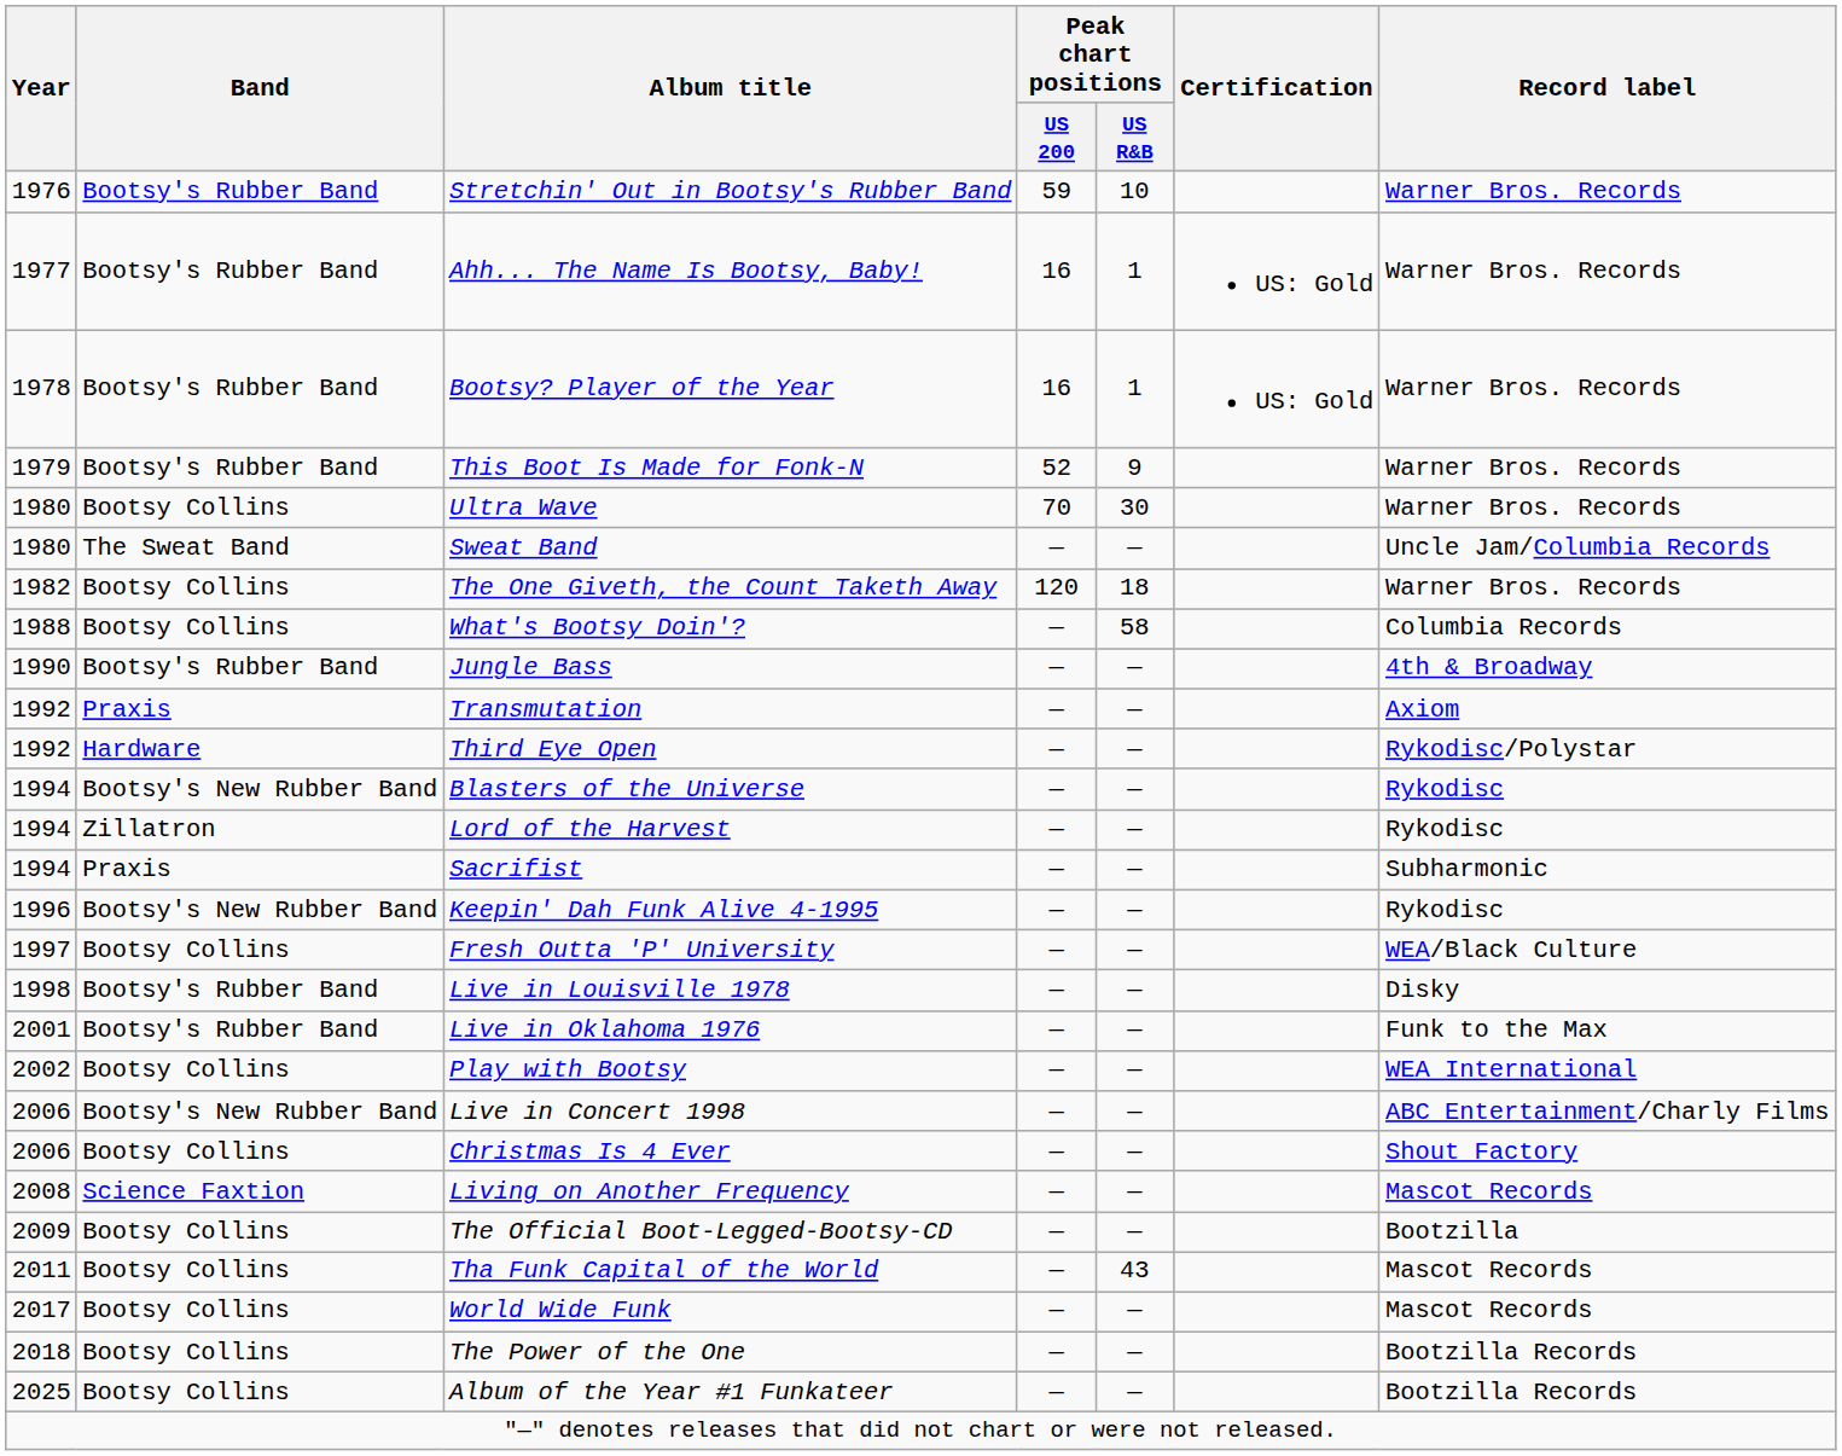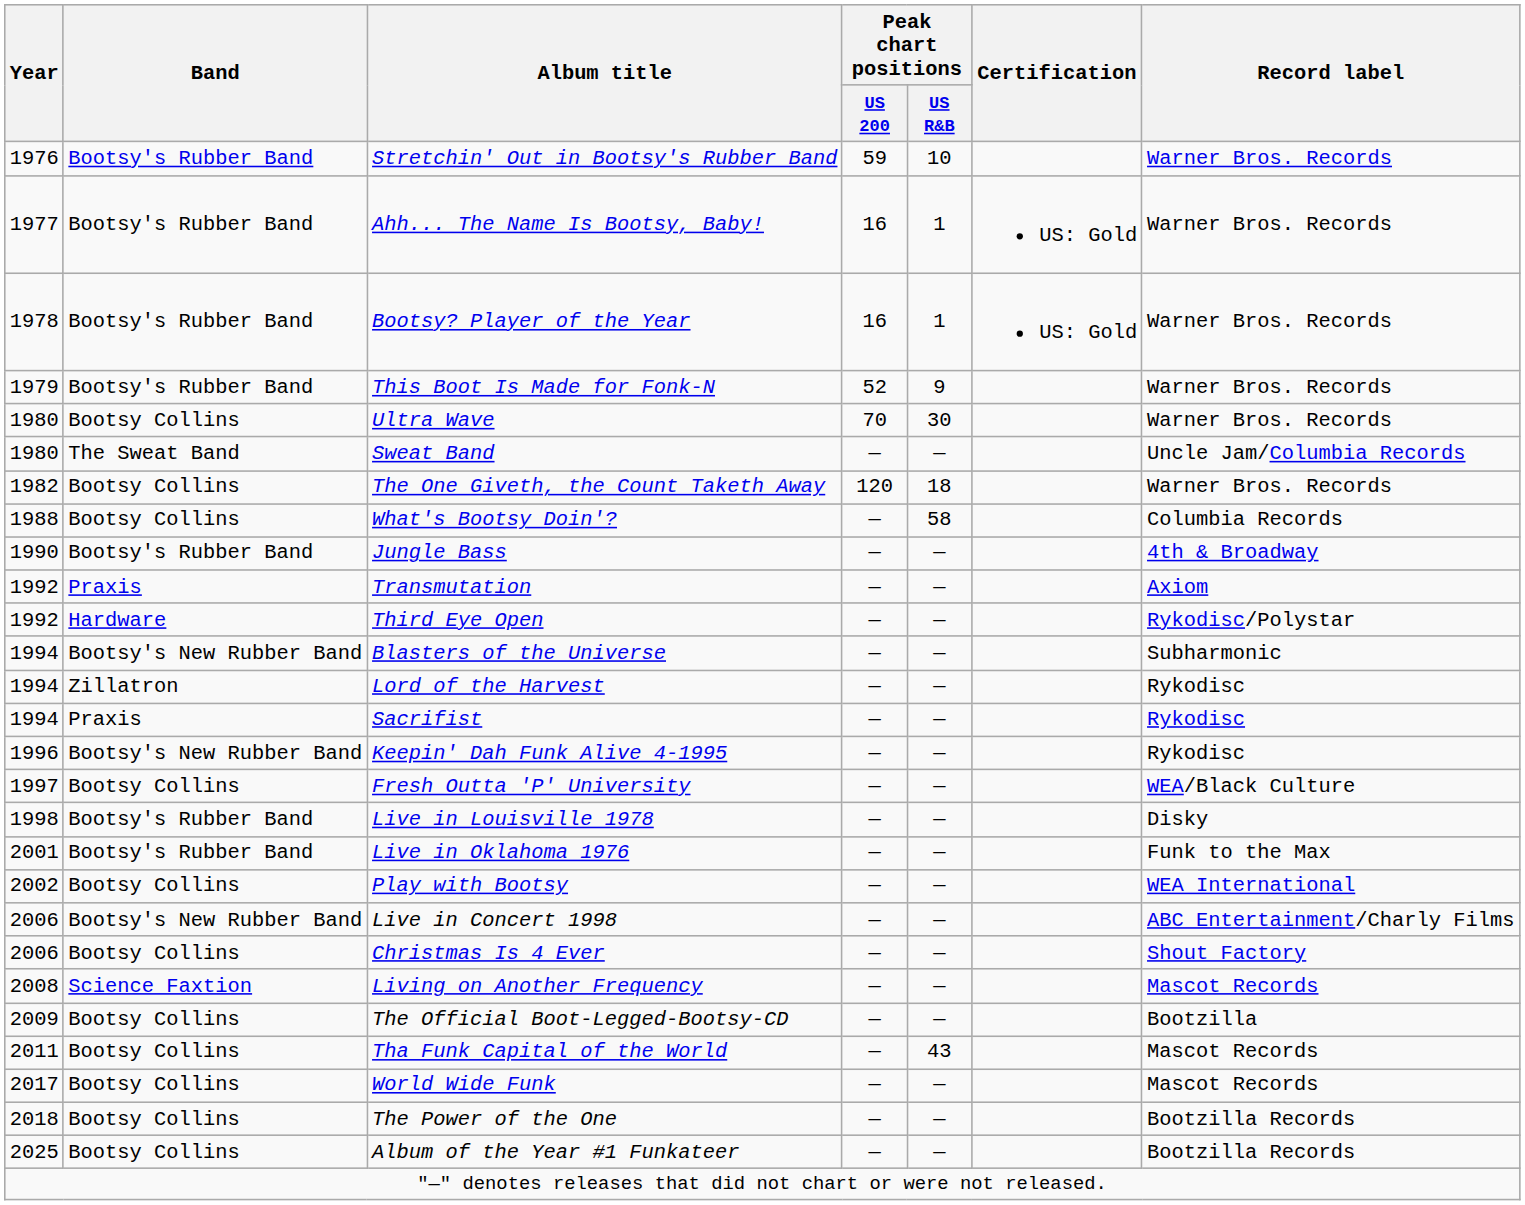 <table class=wikitable>
 <tr>
 <th rowspan="2">Year</th>
 <th rowspan="2">Band</th>
 <th rowspan="2">Album title</th>
 <th colspan="2">Peak chart positions</th>
 <th rowspan="2">Certification</th>
 <th rowspan="2">Record label</th>
 </tr>
 <tr style="align-center">
 <th width="35"><small><a href='#'>US 200</a></small><br></th>
 <th width="35"><small><a href='#'>US R&B</a></small><br></th>
 </tr>
 <tr>
 <td>1976</td>
 <td><a href='#'>Bootsy's Rubber Band</a></td>
 <td><em><a href='#'>Stretchin' Out in Bootsy's Rubber Band</a></em></td>
 <td align=center>59</td>
 <td align=center>10</td>
 <td></td>
 <td><a href='#'>Warner Bros. Records</a></td>
 </tr>
 <tr>
 <td>1977</td>
 <td>Bootsy's Rubber Band</td>
 <td><em><a href='#'>Ahh... The Name Is Bootsy, Baby!</a></em></td>
 <td align=center>16</td>
 <td align=center>1</td>
 <td><br><ul><li>US: Gold</li></ul></td>
 <td>Warner Bros. Records</td>
 </tr>
 <tr>
 <td>1978</td>
 <td>Bootsy's Rubber Band</td>
 <td><em><a href='#'>Bootsy? Player of the Year</a></em></td>
 <td align=center>16</td>
 <td align=center>1</td>
 <td><br><ul><li>US: Gold</li></ul></td>
 <td>Warner Bros. Records</td>
 </tr>
 <tr>
 <td>1979</td>
 <td>Bootsy's Rubber Band</td>
 <td><em><a href='#'>This Boot Is Made for Fonk-N</a></em></td>
 <td align=center>52</td>
 <td align=center>9</td>
 <td></td>
 <td>Warner Bros. Records</td>
 </tr>
 <tr>
 <td>1980</td>
 <td>Bootsy Collins</td>
 <td><em><a href='#'>Ultra Wave</a></em></td>
 <td align=center>70</td>
 <td align=center>30</td>
 <td></td>
 <td>Warner Bros. Records</td>
 </tr>
 <tr>
 <td>1980</td>
 <td>The Sweat Band</td>
 <td><em><a href='#'>Sweat Band</a></em></td>
 <td align=center>—</td>
 <td align=center>—</td>
 <td></td>
 <td>Uncle Jam/<a href='#'>Columbia Records</a></td>
 </tr>
 <tr>
 <td>1982</td>
 <td>Bootsy Collins</td>
 <td><em><a href='#'>The One Giveth, the Count Taketh Away</a></em></td>
 <td align=center>120</td>
 <td align=center>18</td>
 <td></td>
 <td>Warner Bros. Records</td>
 </tr>
 <tr>
 <td>1988</td>
 <td>Bootsy Collins</td>
 <td><em><a href='#'>What's Bootsy Doin'?</a></em></td>
 <td align=center>—</td>
 <td align=center>58</td>
 <td></td>
 <td>Columbia Records</td>
 </tr>
 <tr>
 <td>1990</td>
 <td>Bootsy's Rubber Band</td>
 <td><em><a href='#'>Jungle Bass</a></em></td>
 <td align=center>—</td>
 <td align=center>—</td>
 <td></td>
 <td><a href='#'>4th & Broadway</a></td>
 </tr>
 <tr>
 <td>1992</td>
 <td><a href='#'>Praxis</a></td>
 <td><em><a href='#'>Transmutation</a></em></td>
 <td align=center>—</td>
 <td align=center>—</td>
 <td></td>
 <td><a href='#'>Axiom</a></td>
 </tr>
 <tr>
 <td>1992</td>
 <td><a href='#'>Hardware</a></td>
 <td><em><a href='#'>Third Eye Open</a></em></td>
 <td align=center>—</td>
 <td align=center>—</td>
 <td></td>
 <td><a href='#'>Rykodisc</a>/Polystar</td>
 </tr>
 <tr>
 <td>1994</td>
 <td>Bootsy's New Rubber Band</td>
 <td><em><a href='#'>Blasters of the Universe</a></em></td>
 <td align=center>—</td>
 <td align=center>—</td>
 <td></td>
-<td><a href='#'>Rykodisc</a></td>
+<td>Subharmonic</td>
 </tr>
 <tr>
 <td>1994</td>
 <td>Zillatron</td>
 <td><em><a href='#'>Lord of the Harvest</a></em></td>
 <td align=center>—</td>
 <td align=center>—</td>
 <td></td>
 <td>Rykodisc</td>
 </tr>
 <tr>
 <td>1994</td>
 <td>Praxis</td>
 <td><em><a href='#'>Sacrifist</a></em></td>
 <td align=center>—</td>
 <td align=center>—</td>
 <td></td>
-<td>Subharmonic</td>
+<td><a href='#'>Rykodisc</a></td>
 </tr>
 <tr>
 <td>1996</td>
 <td>Bootsy's New Rubber Band</td>
 <td><em><a href='#'>Keepin' Dah Funk Alive 4-1995</a></em></td>
 <td align=center>—</td>
 <td align=center>—</td>
 <td></td>
 <td>Rykodisc</td>
 </tr>
 <tr>
 <td>1997</td>
 <td>Bootsy Collins</td>
 <td><em><a href='#'>Fresh Outta 'P' University</a></em></td>
 <td align=center>—</td>
 <td align=center>—</td>
 <td></td>
 <td><a href='#'>WEA</a>/Black Culture</td>
 </tr>
 <tr>
 <td>1998</td>
 <td>Bootsy's Rubber Band</td>
 <td><em><a href='#'>Live in Louisville 1978</a></em></td>
 <td align=center>—</td>
 <td align=center>—</td>
 <td></td>
 <td>Disky</td>
 </tr>
 <tr>
 <td>2001</td>
 <td>Bootsy's Rubber Band</td>
 <td><em><a href='#'>Live in Oklahoma 1976</a></em></td>
 <td align=center>—</td>
 <td align=center>—</td>
 <td></td>
 <td>Funk to the Max</td>
 </tr>
 <tr>
 <td>2002</td>
 <td>Bootsy Collins</td>
 <td><em><a href='#'>Play with Bootsy</a></em></td>
 <td align=center>—</td>
 <td align=center>—</td>
 <td></td>
 <td><a href='#'>WEA International</a></td>
 </tr>
 <tr>
 <td>2006</td>
 <td>Bootsy's New Rubber Band</td>
 <td><em>Live in Concert 1998</em></td>
 <td align=center>—</td>
 <td align=center>—</td>
 <td></td>
 <td><a href='#'>ABC Entertainment</a>/Charly Films</td>
 </tr>
 <tr>
 <td>2006</td>
 <td>Bootsy Collins</td>
 <td><em><a href='#'>Christmas Is 4 Ever</a></em></td>
 <td align=center>—</td>
 <td align=center>—</td>
 <td></td>
 <td><a href='#'>Shout Factory</a></td>
 </tr>
 <tr>
 <td>2008</td>
 <td><a href='#'>Science Faxtion</a></td>
 <td><em><a href='#'>Living on Another Frequency</a></em></td>
 <td align=center>—</td>
 <td align=center>—</td>
 <td></td>
 <td><a href='#'>Mascot Records</a></td>
 </tr>
 <tr>
 <td>2009</td>
 <td>Bootsy Collins</td>
 <td><em>The Official Boot-Legged-Bootsy-CD</em></td>
 <td align=center>—</td>
 <td align=center>—</td>
 <td></td>
 <td>Bootzilla</td>
 </tr>
 <tr>
 <td>2011</td>
 <td>Bootsy Collins</td>
 <td><em><a href='#'>Tha Funk Capital of the World</a></em></td>
 <td align=center>—</td>
 <td align=center>43</td>
 <td></td>
 <td>Mascot Records</td>
 </tr>
 <tr>
 <td>2017</td>
 <td>Bootsy Collins</td>
 <td><em><a href='#'>World Wide Funk</a></em></td>
 <td align=center>—</td>
 <td align=center>—</td>
 <td></td>
 <td>Mascot Records</td>
 </tr>
 <tr>
 <td>2018</td>
 <td>Bootsy Collins</td>
 <td><em>The Power of the One</em></td>
 <td align=center>—</td>
 <td align=center>—</td>
 <td></td>
 <td>Bootzilla Records</td>
 </tr>
 <tr>
 <td>2025</td>
 <td>Bootsy Collins</td>
 <td><em>Album of the Year #1 Funkateer</em></td>
 <td align=center>—</td>
 <td align=center>—</td>
 <td></td>
 <td>Bootzilla Records</td>
 </tr>
 <tr>
 <td align="center" colspan="16" style="font-size:9pt">"—" denotes releases that did not chart or were not released.</td>
 </tr>
 </table>
